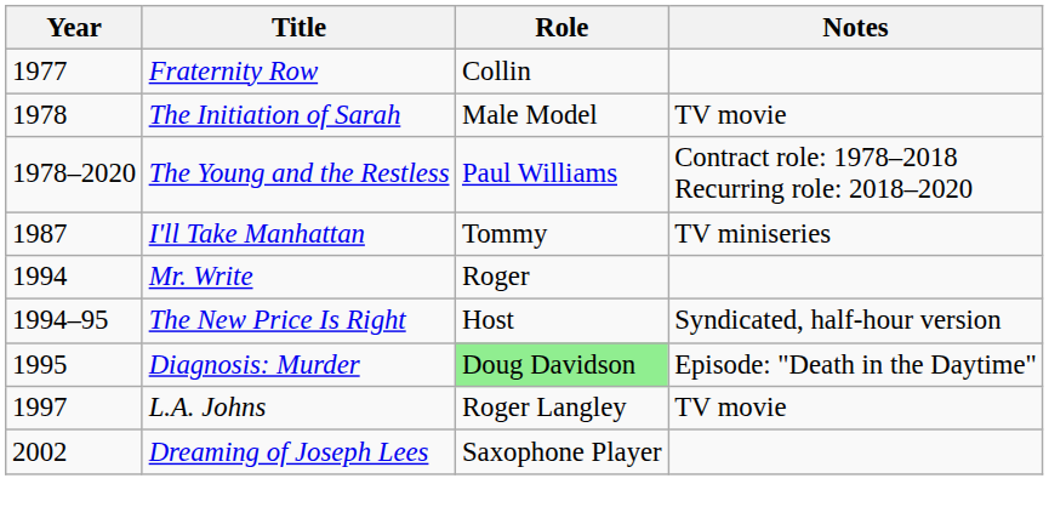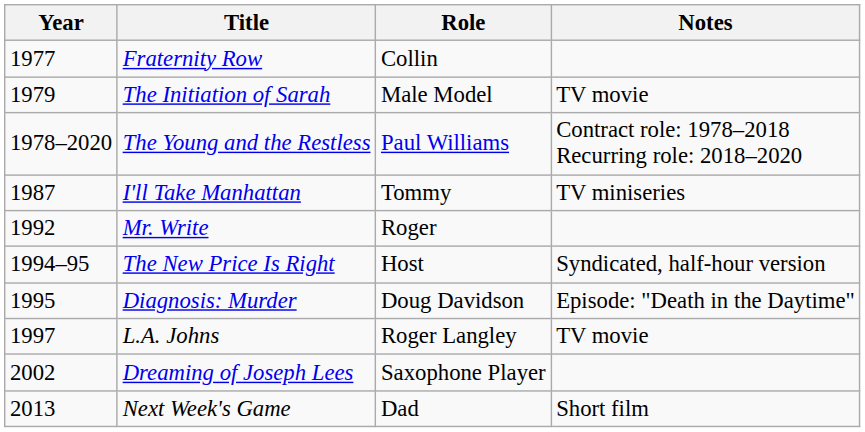 <table class="wikitable">
 <tr>
 <th>Year</th>
 <th>Title</th>
 <th>Role</th>
 <th>Notes</th>
 </tr>
 <tr>
 <td>1977</td>
 <td><em><a href='#'>Fraternity Row</a></em></td>
 <td>Collin</td>
 <td></td>
 </tr>
 <tr>
-<td>1978</td>
+<td>1979</td>
 <td><em><a href='#'>The Initiation of Sarah</a></em></td>
 <td>Male Model</td>
 <td>TV movie</td>
 </tr>
 <tr>
 <td>1978–2020</td>
 <td><em><a href='#'>The Young and the Restless</a></em></td>
 <td><a href='#'>Paul Williams</a></td>
 <td>Contract role: 1978–2018 <br> Recurring role: 2018–2020</td>
 </tr>
 <tr>
 <td>1987</td>
 <td><em><a href='#'>I'll Take Manhattan</a></em></td>
 <td>Tommy</td>
 <td>TV miniseries</td>
 </tr>
 <tr>
-<td>1994</td>
+<td>1992</td>
 <td><em><a href='#'>Mr. Write</a></em></td>
 <td>Roger</td>
 <td></td>
 </tr>
 <tr>
 <td>1994–95</td>
 <td><em><a href='#'>The New Price Is Right</a></em></td>
 <td>Host</td>
 <td>Syndicated, half-hour version</td>
 </tr>
 <tr>
 <td>1995</td>
 <td><em><a href='#'>Diagnosis: Murder</a></em></td>
-<td style="background: lightgreen;">Doug Davidson</td>
+<td>Doug Davidson</td>
 <td>Episode: "Death in the Daytime"</td>
 </tr>
 <tr>
 <td>1997</td>
 <td><em>L.A. Johns</em></td>
 <td>Roger Langley</td>
 <td>TV movie</td>
 </tr>
 <tr>
 <td>2002</td>
 <td><em><a href='#'>Dreaming of Joseph Lees</a></em></td>
 <td>Saxophone Player</td>
 <td></td>
 </tr>
+<tr>
+<td>2013</td>
+<td><em>Next Week's Game</em></td>
+<td>Dad</td>
+<td>Short film</td>
+</tr>
 </table>
